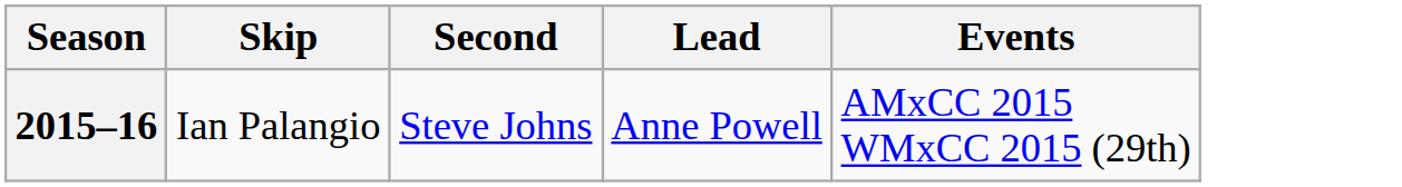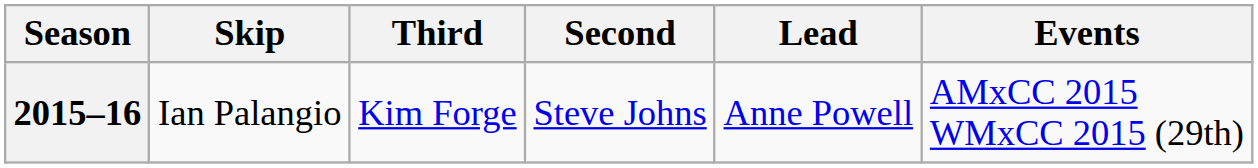 <table class="wikitable">
 <tr>
 <th scope="col">Season</th>
 <th scope="col">Skip</th>
+<th scope="col">Third</th>
 <th scope="col">Second</th>
 <th scope="col">Lead</th>
 <th scope="col">Events</th>
 </tr>
 <tr>
 <th scope="row">2015–16</th>
 <td>Ian Palangio</td>
+<td><a href='#'>Kim Forge</a></td>
 <td><a href='#'>Steve Johns</a></td>
 <td><a href='#'>Anne Powell</a></td>
 <td><a href='#'>AMxCC 2015</a> <br><a href='#'>WMxCC 2015</a> (29th)</td>
 </tr>
 </table>
